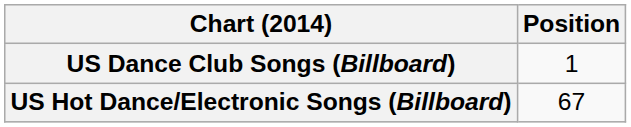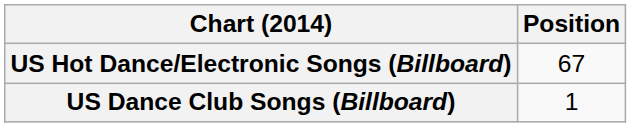 <table class="wikitable plainrowheaders sortable">
 <tr>
 <th scope="col">Chart (2014)</th>
 <th scope="col">Position</th>
 </tr>
 <tr>
+<th scope="row">US Hot Dance/Electronic Songs (<em>Billboard</em>)</th>
+<td align=center>67</td>
+</tr>
+<tr>
 <th scope="row">US Dance Club Songs (<em>Billboard</em>)</th>
 <td align=center>1</td>
 </tr>
-<tr>
-<th scope="row">US Hot Dance/Electronic Songs (<em>Billboard</em>)</th>
-<td align=center>67</td>
-</tr>
 </table>
